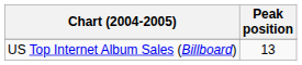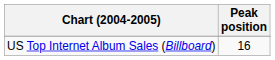 <table class="wikitable sortable plainrowheaders" style="text-align:center">
 <tr>
 <th scope="col">Chart (2004-2005)</th>
 <th scope="col">Peak<br> position</th>
 </tr>
 <tr>
 </tr>
 <tr>
 <td>US <a href='#'>Top Internet Album Sales</a> (<a href='#'><em>Billboard</em></a>)</td>
-<td>13</td>
+<td>16</td>
 </tr>
 </table>
